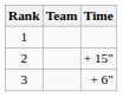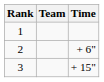 <table class="wikitable">
 <tr>
 <th scope="col">Rank</th>
 <th scope="col">Team</th>
 <th scope="col">Time</th>
 </tr>
 <tr>
 <td style="text-align:center;">1</td>
 <td></td>
 <td style="text-align:right;"></td>
 </tr>
 <tr>
 <td style="text-align:center;">2</td>
 <td></td>
-<td style="text-align:right;">+ 15"</td>
+<td style="text-align:right;">+ 6"</td>
 </tr>
 <tr>
 <td style="text-align:center;">3</td>
 <td></td>
-<td style="text-align:right;">+ 6"</td>
+<td style="text-align:right;">+ 15"</td>
 </tr>
 </table>
